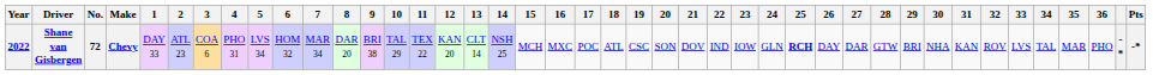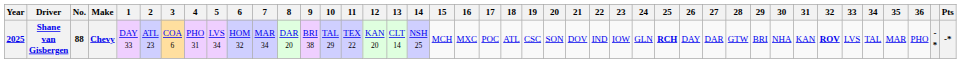 <table class="wikitable" style="text-align:center; font-size:75%">
 <tr>
 <th>Year</th>
 <th>Driver</th>
 <th>No.</th>
 <th>Make</th>
 <th>1</th>
 <th>2</th>
 <th>3</th>
 <th>4</th>
 <th>5</th>
 <th>6</th>
 <th>7</th>
 <th>8</th>
 <th>9</th>
 <th>10</th>
 <th>11</th>
 <th>12</th>
 <th>13</th>
 <th>14</th>
 <th>15</th>
 <th>16</th>
 <th>17</th>
 <th>18</th>
 <th>19</th>
 <th>20</th>
 <th>21</th>
 <th>22</th>
 <th>23</th>
 <th>24</th>
 <th>25</th>
 <th>26</th>
 <th>27</th>
 <th>28</th>
 <th>29</th>
 <th>30</th>
 <th>31</th>
 <th>32</th>
 <th>33</th>
 <th>34</th>
 <th>35</th>
 <th>36</th>
 <th></th>
 <th>Pts</th>
 </tr>
 <tr>
-<th><a href='#'>2022</a></th>
+<th><a href='#'>2025</a></th>
 <th><a href='#'>Shane van Gisbergen</a></th>
-<th>72</th>
+<th>88</th>
 <th><a href='#'>Chevy</a></th>
 <td style="background:#EFCFFF;"><a href='#'>DAY</a><br><small>33</small></td>
 <td style="background:#CFCFFF;"><a href='#'>ATL</a><br><small>23</small></td>
 <td style="background:#FFDF9F;"><a href='#'>COA</a><br><small>6</small></td>
 <td style="background:#EFCFFF;"><a href='#'>PHO</a><br><small>31</small></td>
 <td style="background:#EFCFFF;"><a href='#'>LVS</a><br><small>34</small></td>
 <td style="background:#CFCFFF;"><a href='#'>HOM</a><br><small>32</small></td>
 <td style="background:#CFCFFF;"><a href='#'>MAR</a><br><small>34</small></td>
 <td style="background:#DFFFDF;"><a href='#'>DAR</a><br><small>20</small></td>
 <td style="background:#EFCFFF;"><a href='#'>BRI</a><br><small>38</small></td>
 <td style="background:#CFCFFF;"><a href='#'>TAL</a><br><small>29</small></td>
 <td style="background:#CFCFFF;"><a href='#'>TEX</a><br><small>22</small></td>
 <td style="background:#DFFFDF;"><a href='#'>KAN</a><br><small>20</small></td>
 <td style="background:#DFFFDF;"><a href='#'>CLT</a><br><small>14</small></td>
 <td style="background:#CFCFFF;"><a href='#'>NSH</a><br><small>25</small></td>
 <td><a href='#'>MCH</a></td>
 <td><a href='#'>MXC</a></td>
 <td><a href='#'>POC</a></td>
 <td><a href='#'>ATL</a></td>
 <td><a href='#'>CSC</a></td>
 <td><a href='#'>SON</a></td>
 <td><a href='#'>DOV</a></td>
 <td><a href='#'>IND</a></td>
 <td><a href='#'>IOW</a></td>
 <td><a href='#'>GLN</a></td>
 <td><strong><a href='#'>RCH</a></strong></td>
 <td><a href='#'>DAY</a></td>
 <td><a href='#'>DAR</a></td>
 <td><a href='#'>GTW</a></td>
 <td><a href='#'>BRI</a></td>
 <td><a href='#'>NHA</a></td>
 <td><a href='#'>KAN</a></td>
-<td><a href='#'>ROV</a></td>
+<td><strong><a href='#'>ROV</a></strong></td>
 <td><a href='#'>LVS</a></td>
 <td><a href='#'>TAL</a></td>
 <td><a href='#'>MAR</a></td>
 <td><a href='#'>PHO</a></td>
 <th>-*</th>
 <th>-*</th>
 </tr>
 </table>
